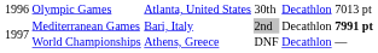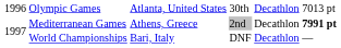 <table>
 <tr>
 <td>1996</td>
 <td><a href='#'>Olympic Games</a></td>
 <td><a href='#'>Atlanta, United States</a></td>
 <td>30th</td>
 <td><a href='#'>Decathlon</a></td>
 <td>7013 pt</td>
 </tr>
 <tr>
 <td rowspan=2>1997</td>
 <td><a href='#'>Mediterranean Games</a></td>
-<td><a href='#'>Bari, Italy</a></td>
+<td><a href='#'>Athens, Greece</a></td>
 <td bgcolor="silver">2nd</td>
 <td>Decathlon</td>
 <td><strong>7991 pt</strong></td>
 </tr>
 <tr>
 <td><a href='#'>World Championships</a></td>
-<td><a href='#'>Athens, Greece</a></td>
+<td><a href='#'>Bari, Italy</a></td>
 <td>DNF</td>
 <td><a href='#'>Decathlon</a></td>
 <td>—</td>
 </tr>
 </table>
